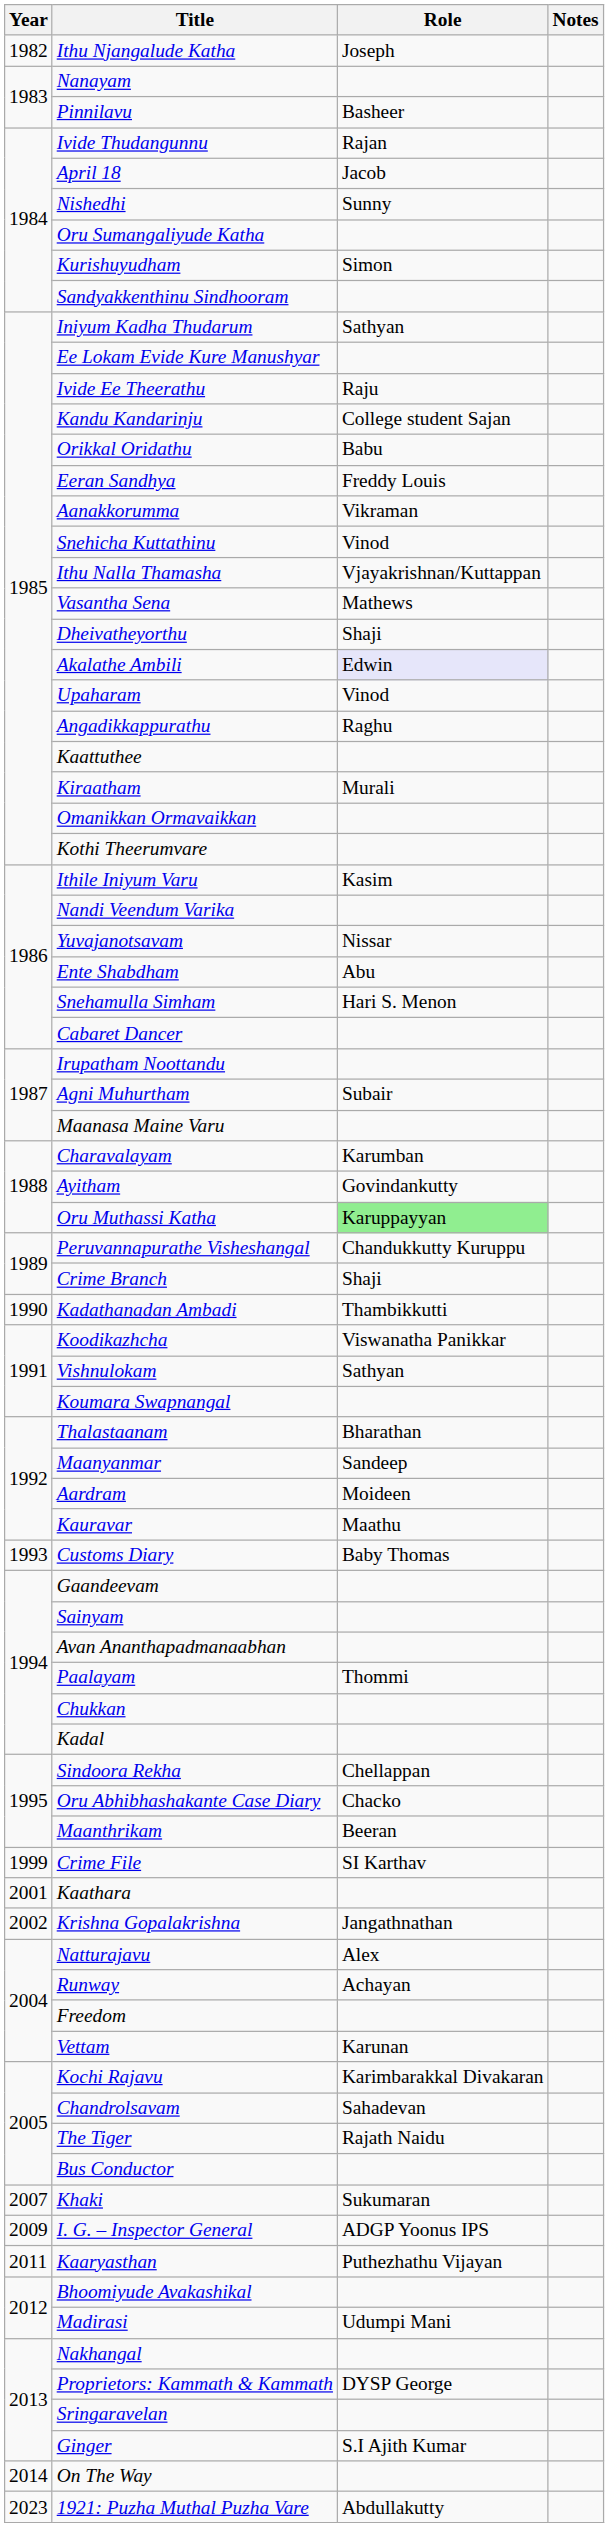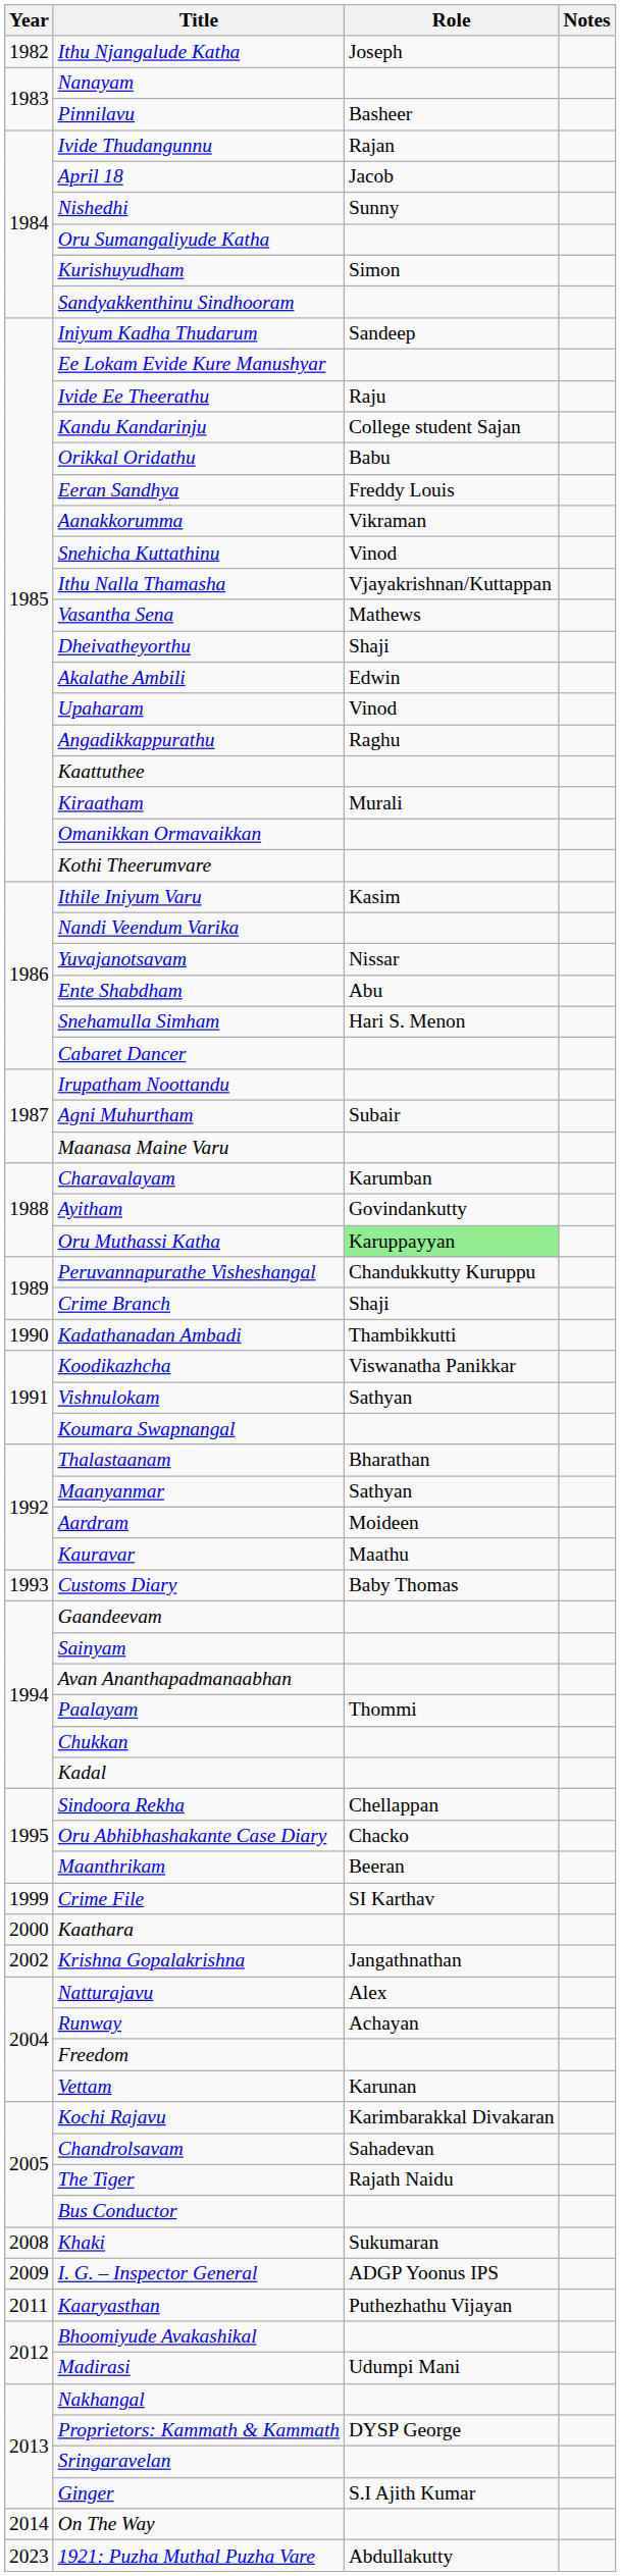 <table class="wikitable sortable">
 <tr>
 <th>Year</th>
 <th>Title</th>
 <th>Role</th>
 <th class="unsortable">Notes</th>
 </tr>
 <tr>
 <td>1982</td>
 <td><em><a href='#'>Ithu Njangalude Katha</a></em></td>
 <td>Joseph</td>
 <td></td>
 </tr>
 <tr>
 <td rowspan=2>1983</td>
 <td><em><a href='#'>Nanayam</a></em></td>
 <td></td>
 <td></td>
 </tr>
 <tr>
 <td><em><a href='#'>Pinnilavu</a></em></td>
 <td>Basheer</td>
 <td></td>
 </tr>
 <tr>
 <td rowspan=6>1984</td>
 <td><em><a href='#'>Ivide Thudangunnu</a></em></td>
 <td>Rajan</td>
 <td></td>
 </tr>
 <tr>
 <td><em><a href='#'>April 18</a></em></td>
 <td>Jacob</td>
 <td></td>
 </tr>
 <tr>
 <td><em><a href='#'>Nishedhi</a></em></td>
 <td>Sunny</td>
 <td></td>
 </tr>
 <tr>
 <td><em><a href='#'>Oru Sumangaliyude Katha</a></em></td>
 <td></td>
 <td></td>
 </tr>
 <tr>
 <td><em><a href='#'>Kurishuyudham</a></em></td>
 <td>Simon</td>
 <td></td>
 </tr>
 <tr>
 <td><em><a href='#'>Sandyakkenthinu Sindhooram</a></em></td>
 <td></td>
 <td></td>
 </tr>
 <tr>
 <td rowspan=18>1985</td>
 <td><em><a href='#'>Iniyum Kadha Thudarum</a></em></td>
-<td>Sathyan</td>
+<td>Sandeep</td>
 <td></td>
 </tr>
 <tr>
 <td><em><a href='#'>Ee Lokam Evide Kure Manushyar</a></em></td>
 <td></td>
 <td></td>
 </tr>
 <tr>
 <td><em><a href='#'>Ivide Ee Theerathu</a></em></td>
 <td>Raju</td>
 <td></td>
 </tr>
 <tr>
 <td><em><a href='#'>Kandu Kandarinju</a></em></td>
 <td>College student Sajan</td>
 <td></td>
 </tr>
 <tr>
 <td><em><a href='#'>Orikkal Oridathu</a></em></td>
 <td>Babu</td>
 <td></td>
 </tr>
 <tr>
 <td><em><a href='#'>Eeran Sandhya</a></em></td>
 <td>Freddy Louis</td>
 <td></td>
 </tr>
 <tr>
 <td><em><a href='#'>Aanakkorumma</a></em></td>
 <td>Vikraman</td>
 <td></td>
 </tr>
 <tr>
 <td><em><a href='#'>Snehicha Kuttathinu</a></em></td>
 <td>Vinod</td>
 <td></td>
 </tr>
 <tr>
 <td><em><a href='#'>Ithu Nalla Thamasha</a></em></td>
 <td>Vjayakrishnan/Kuttappan</td>
 <td></td>
 </tr>
 <tr>
 <td><em><a href='#'>Vasantha Sena</a></em></td>
 <td>Mathews</td>
 <td></td>
 </tr>
 <tr>
 <td><em><a href='#'>Dheivatheyorthu</a></em></td>
 <td>Shaji</td>
 <td></td>
 </tr>
 <tr>
 <td><em><a href='#'>Akalathe Ambili</a></em></td>
-<td style="background: lavender;">Edwin</td>
+<td>Edwin</td>
 <td></td>
 </tr>
 <tr>
 <td><em><a href='#'>Upaharam</a></em></td>
 <td>Vinod</td>
 <td></td>
 </tr>
 <tr>
 <td><em><a href='#'>Angadikkappurathu</a></em></td>
 <td>Raghu</td>
 <td></td>
 </tr>
 <tr>
 <td><em>Kaattuthee</em></td>
 <td></td>
 <td></td>
 </tr>
 <tr>
 <td><em><a href='#'>Kiraatham</a></em></td>
 <td>Murali</td>
 <td></td>
 </tr>
 <tr>
 <td><em><a href='#'>Omanikkan Ormavaikkan</a></em></td>
 <td></td>
 <td></td>
 </tr>
 <tr>
 <td><em>Kothi Theerumvare</em></td>
 <td></td>
 <td></td>
 </tr>
 <tr>
 <td rowspan=6>1986</td>
 <td><em><a href='#'>Ithile Iniyum Varu</a></em></td>
 <td>Kasim</td>
 <td></td>
 </tr>
 <tr>
 <td><em><a href='#'>Nandi Veendum Varika</a></em></td>
 <td></td>
 <td></td>
 </tr>
 <tr>
 <td><em><a href='#'>Yuvajanotsavam</a></em></td>
 <td>Nissar</td>
 <td></td>
 </tr>
 <tr>
 <td><em><a href='#'>Ente Shabdham</a></em></td>
 <td>Abu</td>
 <td></td>
 </tr>
 <tr>
 <td><em><a href='#'>Snehamulla Simham</a></em></td>
 <td>Hari S. Menon</td>
 <td></td>
 </tr>
 <tr>
 <td><em><a href='#'>Cabaret Dancer</a></em></td>
 <td></td>
 <td></td>
 </tr>
 <tr>
 <td rowspan=3>1987</td>
 <td><em><a href='#'>Irupatham Noottandu</a></em></td>
 <td></td>
 <td></td>
 </tr>
 <tr>
 <td><em><a href='#'>Agni Muhurtham</a></em></td>
 <td>Subair</td>
 <td></td>
 </tr>
 <tr>
 <td><em>Maanasa Maine Varu</em></td>
 <td></td>
 <td></td>
 </tr>
 <tr>
 <td rowspan=3>1988</td>
 <td><em><a href='#'>Charavalayam</a></em></td>
 <td>Karumban</td>
 <td></td>
 </tr>
 <tr>
 <td><em><a href='#'>Ayitham</a></em></td>
 <td>Govindankutty</td>
 <td></td>
 </tr>
 <tr>
 <td><em><a href='#'>Oru Muthassi Katha</a></em></td>
 <td style="background: lightgreen;">Karuppayyan</td>
 <td></td>
 </tr>
 <tr>
 <td rowspan=2>1989</td>
 <td><em><a href='#'>Peruvannapurathe Visheshangal</a></em></td>
 <td>Chandukkutty Kuruppu</td>
 <td></td>
 </tr>
 <tr>
 <td><em><a href='#'>Crime Branch</a></em></td>
 <td>Shaji</td>
 <td></td>
 </tr>
 <tr>
 <td>1990</td>
 <td><em><a href='#'>Kadathanadan Ambadi</a></em></td>
 <td>Thambikkutti</td>
 <td></td>
 </tr>
 <tr>
 <td rowspan=3>1991</td>
 <td><em><a href='#'>Koodikazhcha</a></em></td>
 <td>Viswanatha Panikkar</td>
 <td></td>
 </tr>
 <tr>
 <td><em><a href='#'>Vishnulokam</a></em></td>
 <td>Sathyan</td>
 <td></td>
 </tr>
 <tr>
 <td><em><a href='#'>Koumara Swapnangal</a></em></td>
 <td></td>
 <td></td>
 </tr>
 <tr>
 <td rowspan=4>1992</td>
 <td><em><a href='#'>Thalastaanam</a></em></td>
 <td>Bharathan</td>
 <td></td>
 </tr>
 <tr>
 <td><em><a href='#'>Maanyanmar</a></em></td>
-<td>Sandeep</td>
+<td>Sathyan</td>
 <td></td>
 </tr>
 <tr>
 <td><em><a href='#'>Aardram</a></em></td>
 <td>Moideen</td>
 <td></td>
 </tr>
 <tr>
 <td><em><a href='#'>Kauravar</a></em></td>
 <td>Maathu</td>
 <td></td>
 </tr>
 <tr>
 <td>1993</td>
 <td><em><a href='#'>Customs Diary</a></em></td>
 <td>Baby Thomas</td>
 <td></td>
 </tr>
 <tr>
 <td rowspan=6>1994</td>
 <td><em>Gaandeevam</em></td>
 <td></td>
 <td></td>
 </tr>
 <tr>
 <td><em><a href='#'>Sainyam</a></em></td>
 <td></td>
 <td></td>
 </tr>
 <tr>
 <td><em>Avan Ananthapadmanaabhan</em></td>
 <td></td>
 <td></td>
 </tr>
 <tr>
 <td><em><a href='#'>Paalayam</a></em></td>
 <td>Thommi</td>
 <td></td>
 </tr>
 <tr>
 <td><em><a href='#'>Chukkan</a></em></td>
 <td></td>
 <td></td>
 </tr>
 <tr>
 <td><em>Kadal</em></td>
 <td></td>
 <td></td>
 </tr>
 <tr>
 <td rowspan=3>1995</td>
 <td><em><a href='#'>Sindoora Rekha</a></em></td>
 <td>Chellappan</td>
 <td></td>
 </tr>
 <tr>
 <td><em><a href='#'>Oru Abhibhashakante Case Diary</a></em></td>
 <td>Chacko</td>
 <td></td>
 </tr>
 <tr>
 <td><em><a href='#'>Maanthrikam</a></em></td>
 <td>Beeran</td>
 <td></td>
 </tr>
 <tr>
 <td>1999</td>
 <td><em><a href='#'>Crime File</a></em></td>
 <td>SI Karthav</td>
 <td></td>
 </tr>
 <tr>
-<td>2001</td>
+<td>2000</td>
 <td><em>Kaathara</em></td>
 <td></td>
 <td></td>
 </tr>
 <tr>
 <td>2002</td>
 <td><em><a href='#'>Krishna Gopalakrishna</a></em></td>
 <td>Jangathnathan</td>
 <td></td>
 </tr>
 <tr>
 <td rowspan=4>2004</td>
 <td><em><a href='#'>Natturajavu</a></em></td>
 <td>Alex</td>
 <td></td>
 </tr>
 <tr>
 <td><em><a href='#'>Runway</a></em></td>
 <td>Achayan</td>
 <td></td>
 </tr>
 <tr>
 <td><em>Freedom</em></td>
 <td></td>
 <td></td>
 </tr>
 <tr>
 <td><em><a href='#'>Vettam</a></em></td>
 <td>Karunan</td>
 <td></td>
 </tr>
 <tr>
 <td rowspan=4>2005</td>
 <td><em><a href='#'>Kochi Rajavu</a></em></td>
 <td>Karimbarakkal Divakaran</td>
 <td></td>
 </tr>
 <tr>
 <td><em><a href='#'>Chandrolsavam</a></em></td>
 <td>Sahadevan</td>
 <td></td>
 </tr>
 <tr>
 <td><em><a href='#'>The Tiger</a></em></td>
 <td>Rajath Naidu</td>
 <td></td>
 </tr>
 <tr>
 <td><em><a href='#'>Bus Conductor</a></em></td>
 <td></td>
 <td></td>
 </tr>
 <tr>
-<td>2007</td>
+<td>2008</td>
 <td><em><a href='#'>Khaki</a></em></td>
 <td>Sukumaran</td>
 <td></td>
 </tr>
 <tr>
 <td>2009</td>
 <td><em><a href='#'>I. G. – Inspector General</a></em></td>
 <td>ADGP Yoonus IPS</td>
 <td></td>
 </tr>
 <tr>
 <td>2011</td>
 <td><em><a href='#'>Kaaryasthan</a></em></td>
 <td>Puthezhathu Vijayan</td>
 <td></td>
 </tr>
 <tr>
 <td rowspan=2>2012</td>
 <td><em><a href='#'>Bhoomiyude Avakashikal</a></em></td>
 <td></td>
 <td></td>
 </tr>
 <tr>
 <td><em><a href='#'>Madirasi</a></em></td>
 <td>Udumpi Mani</td>
 <td></td>
 </tr>
 <tr>
 <td rowspan=4>2013</td>
 <td><em><a href='#'>Nakhangal</a></em></td>
 <td></td>
 <td></td>
 </tr>
 <tr>
 <td><em><a href='#'>Proprietors: Kammath & Kammath</a></em></td>
 <td>DYSP George</td>
 <td></td>
 </tr>
 <tr>
 <td><em><a href='#'>Sringaravelan</a></em></td>
 <td></td>
 <td></td>
 </tr>
 <tr>
 <td><em><a href='#'>Ginger</a></em></td>
 <td>S.I Ajith Kumar</td>
 <td></td>
 </tr>
 <tr>
 <td>2014</td>
 <td><em>On The Way</em></td>
 <td></td>
 <td></td>
 </tr>
 <tr>
 <td>2023</td>
 <td><em><a href='#'>1921: Puzha Muthal Puzha Vare</a></em></td>
 <td>Abdullakutty</td>
 <td></td>
 </tr>
 <tr>
 </tr>
 </table>
